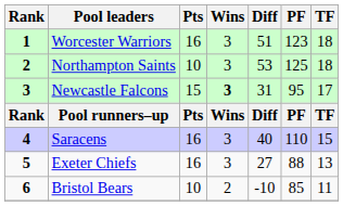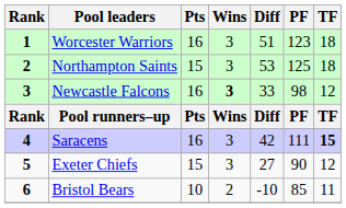 <table class="wikitable" style="text-align: center;">
 <tr>
 <th>Rank</th>
 <th>Pool leaders</th>
 <th>Pts</th>
 <th>Wins</th>
 <th>Diff</th>
 <th>PF</th>
 <th>TF</th>
 </tr>
 <tr bgcolor="#ccffcc">
 <td><strong>1</strong></td>
 <td align=left><a href='#'>Worcester Warriors</a></td>
 <td>16</td>
 <td>3</td>
 <td>51</td>
 <td>123</td>
 <td>18</td>
 </tr>
 <tr bgcolor="#ccffcc">
 <td><strong>2</strong></td>
 <td align=left><a href='#'>Northampton Saints</a></td>
-<td>10</td>
+<td>15</td>
 <td>3</td>
 <td>53</td>
 <td>125</td>
 <td>18</td>
 </tr>
 <tr bgcolor="#ccffcc">
 <td><strong>3</strong></td>
 <td align=left><a href='#'>Newcastle Falcons</a></td>
-<td>15</td>
+<td>16</td>
 <td><strong>3</strong></td>
-<td>31</td>
-<td>95</td>
-<td>17</td>
+<td>33</td>
+<td>98</td>
+<td>12</td>
 </tr>
 <tr>
 <th>Rank</th>
 <th>Pool runners–up</th>
 <th>Pts</th>
 <th>Wins</th>
 <th>Diff</th>
 <th>PF</th>
 <th>TF</th>
 </tr>
 <tr bgcolor="#ccccff">
 <td><strong>4</strong></td>
 <td align=left><a href='#'>Saracens</a></td>
 <td>16</td>
 <td>3</td>
-<td>40</td>
-<td>110</td>
-<td>15</td>
+<td>42</td>
+<td>111</td>
+<td><strong>15</strong></td>
 </tr>
 <tr>
 <td><strong>5</strong></td>
 <td align=left><a href='#'>Exeter Chiefs</a></td>
-<td>16</td>
+<td>15</td>
 <td>3</td>
 <td>27</td>
-<td>88</td>
-<td>13</td>
+<td>90</td>
+<td>12</td>
 </tr>
 <tr>
 <td><strong>6</strong></td>
 <td align=left><a href='#'>Bristol Bears</a></td>
 <td>10</td>
 <td>2</td>
 <td>-10</td>
 <td>85</td>
 <td>11</td>
 </tr>
 <tr>
 </tr>
 </table>
